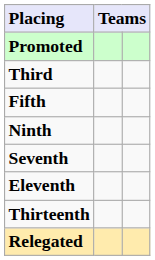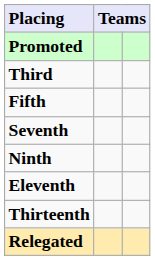 <table class=wikitable>
 <tr style="background:#e6e6fa;">
 <td><strong>Placing</strong></td>
 <td colspan="2" style="text-align:center"><strong>Teams</strong></td>
 </tr>
 <tr style="background:#ccffcc;">
 <td><strong>Promoted</strong></td>
 <td></td>
 <td></td>
 </tr>
 <tr>
 <td><strong>Third</strong></td>
 <td></td>
 <td></td>
 </tr>
 <tr>
 <td><strong>Fifth</strong></td>
 <td></td>
 <td></td>
 </tr>
 <tr>
-<td><strong>Ninth</strong></td>
+<td><strong>Seventh</strong></td>
 <td></td>
 <td></td>
 </tr>
 <tr>
-<td><strong>Seventh</strong></td>
+<td><strong>Ninth</strong></td>
 <td></td>
 <td></td>
 </tr>
 <tr>
 <td><strong>Eleventh</strong></td>
 <td></td>
 <td></td>
 </tr>
 <tr>
 <td><strong>Thirteenth</strong></td>
 <td></td>
 <td></td>
 </tr>
 <tr style="background:#ffebad;">
 <td><strong>Relegated</strong></td>
 <td></td>
 <td></td>
 </tr>
 </table>
